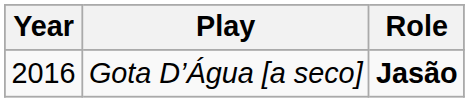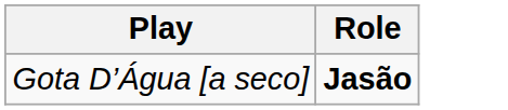 <table class="wikitable">
 <tr>
-<th>Year</th>
 <th>Play</th>
 <th>Role</th>
 </tr>
 <tr>
-<td>2016</td>
 <td><em>Gota D’Água [a seco]</em></td>
 <td><strong>Jasão</strong></td>
 </tr>
 </table>
